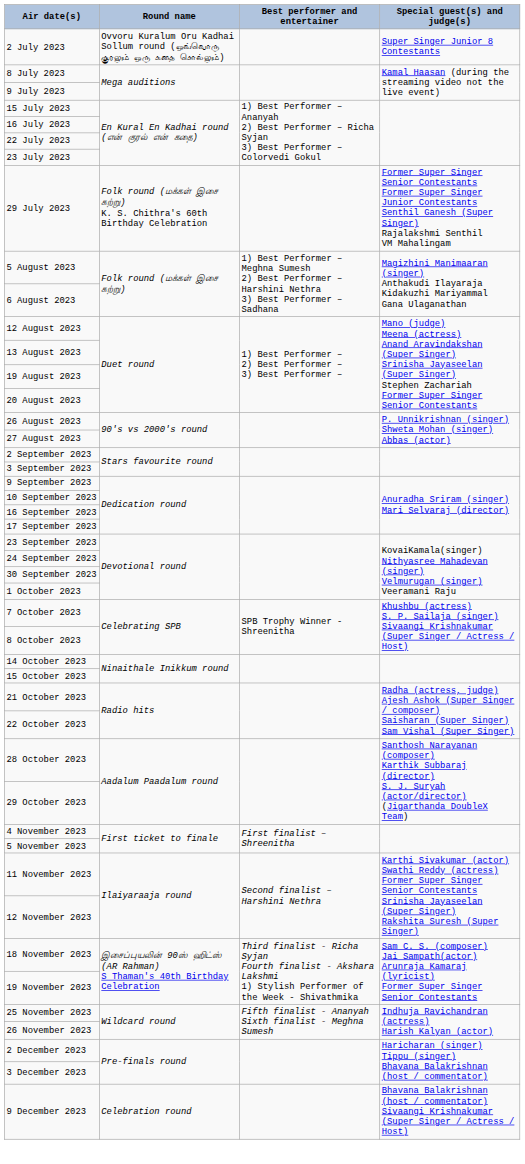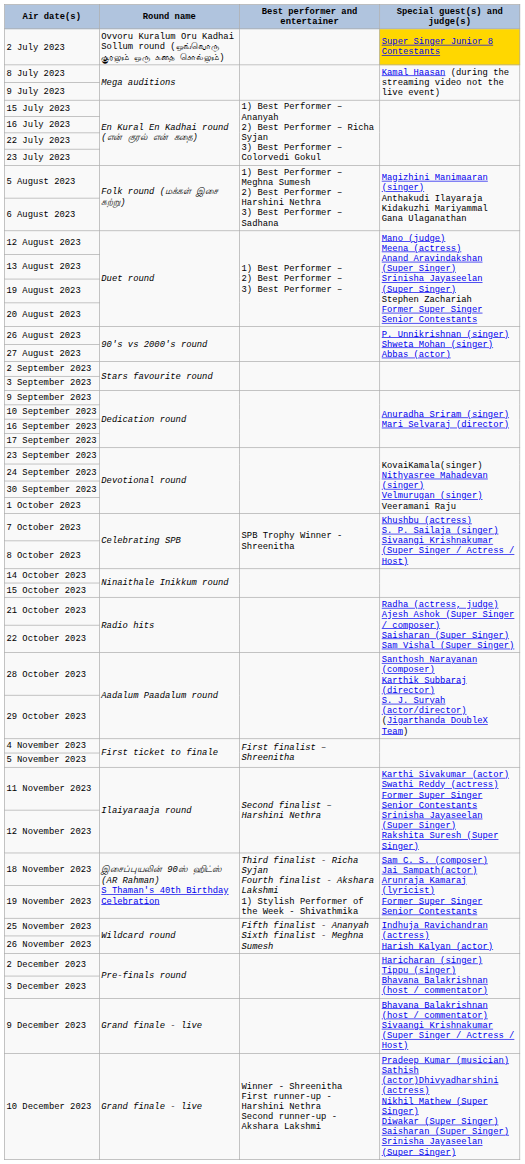 <table class="wikitable">
 <tr>
 <th style="width:100pt; background:LightSteelBlue;">Air date(s)</th>
 <th style="width:150pt; background:LightSteelBlue;">Round name</th>
 <th style="width:150pt; background:LightSteelBlue;">Best performer and entertainer</th>
 <th style="width:150pt; background:LightSteelBlue;">Special guest(s) and judge(s)</th>
 </tr>
 <tr>
 <td>2 July 2023</td>
 <td>Ovvoru Kuralum Oru Kadhai Sollum round (ஒவ்வொரு குரலும் ஒரு கதை சொல்லும்)</td>
 <td></td>
-<td><a href='#'>Super Singer Junior 8 Contestants</a></td>
+<td style="background: gold;"><a href='#'>Super Singer Junior 8 Contestants</a></td>
 </tr>
 <tr>
 <td>8 July 2023</td>
 <td rowspan="2"><em>Mega auditions</em></td>
 <td rowspan="2"></td>
 <td rowspan="2"><a href='#'>Kamal Haasan</a> (during the streaming video not the live event)</td>
 </tr>
 <tr>
 <td>9 July 2023</td>
 </tr>
 <tr>
 <td>15 July 2023</td>
 <td rowspan="4"><em>En Kural En Kadhai round (என் குரல் என் கதை)</em></td>
 <td rowspan="4">1) Best Performer – Ananyah<br>2) Best Performer – Richa Syjan<br>3) Best Performer – Colorvedi Gokul</td>
 <td rowspan="4"></td>
 </tr>
 <tr>
 <td>16 July 2023</td>
 </tr>
 <tr>
 <td>22 July 2023</td>
 </tr>
 <tr>
 <td>23 July 2023</td>
-</tr>
-<tr>
-<td>29 July 2023</td>
-<td><em>Folk round (மக்கள் இசை சுற்று)</em><br> K. S. Chithra's 60th Birthday Celebration</td>
-<td></td>
-<td><a href='#'>Former Super Singer Senior Contestants</a><br><a href='#'>Former Super Singer Junior Contestants</a><br><a href='#'>Senthil Ganesh (Super Singer)</a><br>Rajalakshmi Senthil<br>VM Mahalingam</td>
 </tr>
 <tr>
 <td>5 August 2023</td>
 <td rowspan="2"><em>Folk round (மக்கள் இசை சுற்று)</em></td>
 <td rowspan="2">1) Best Performer – Meghna Sumesh<br>2) Best Performer – Harshini Nethra<br>3) Best Performer – Sadhana</td>
 <td rowspan="2"><a href='#'>Magizhini Manimaaran (singer)</a><br>Anthakudi Ilayaraja<br>Kidakuzhi Mariyammal<br>Gana Ulaganathan</td>
 </tr>
 <tr>
 <td>6 August 2023</td>
 </tr>
 <tr>
 <td>12 August 2023</td>
 <td rowspan="4"><em>Duet round</em></td>
 <td rowspan="4">1) Best Performer –<br>2) Best Performer –<br>3) Best Performer –</td>
 <td rowspan="4"><a href='#'>Mano (judge)</a><br><a href='#'>Meena (actress)</a><br><a href='#'>Anand Aravindakshan (Super Singer)</a><br><a href='#'>Srinisha Jayaseelan (Super Singer)</a><br>Stephen Zachariah <br><a href='#'>Former Super Singer Senior Contestants</a></td>
 </tr>
 <tr>
 <td>13 August 2023</td>
 </tr>
 <tr>
 <td>19 August 2023</td>
 </tr>
 <tr>
 <td>20 August 2023</td>
 </tr>
 <tr>
 <td>26 August 2023</td>
 <td rowspan="2"><em>90's vs 2000's round</em></td>
 <td rowspan="2"></td>
 <td rowspan="2"><a href='#'>P. Unnikrishnan (singer)</a><br><a href='#'>Shweta Mohan (singer)</a><br><a href='#'>Abbas (actor)</a></td>
 </tr>
 <tr>
 <td>27 August 2023</td>
 </tr>
 <tr>
 <td>2 September 2023</td>
 <td rowspan="2"><em>Stars favourite round</em></td>
 <td rowspan="2"></td>
 <td rowspan="2"></td>
 </tr>
 <tr>
 <td>3 September 2023</td>
 </tr>
 <tr>
 <td>9 September 2023</td>
 <td rowspan="4"><em>Dedication round</em></td>
 <td rowspan="4"></td>
 <td rowspan="4"><a href='#'>Anuradha Sriram (singer)</a><br><a href='#'>Mari Selvaraj (director)</a></td>
 </tr>
 <tr>
 <td>10 September 2023</td>
 </tr>
 <tr>
 <td>16 September 2023</td>
 </tr>
 <tr>
 <td>17 September 2023</td>
 </tr>
 <tr>
 <td>23 September 2023</td>
 <td rowspan="4"><em>Devotional round</em></td>
 <td rowspan="4"></td>
 <td rowspan="4"><br>KovaiKamala(singer)<br><a href='#'>Nithyasree Mahadevan (singer)</a><br><a href='#'>Velmurugan (singer)</a><br>Veeramani Raju</td>
 </tr>
 <tr>
 <td>24 September 2023</td>
 </tr>
 <tr>
 <td>30 September 2023</td>
 </tr>
 <tr>
 <td>1 October 2023</td>
 </tr>
 <tr>
 <td>7 October 2023</td>
 <td rowspan="2"><em>Celebrating SPB</em></td>
 <td rowspan="2">SPB Trophy Winner - Shreenitha</td>
 <td rowspan="2"><a href='#'>Khushbu (actress)</a><br><a href='#'>S. P. Sailaja (singer)</a><br><a href='#'>Sivaangi Krishnakumar (Super Singer / Actress / Host)</a></td>
 </tr>
 <tr>
 <td>8 October 2023</td>
 </tr>
 <tr>
 <td>14 October 2023</td>
 <td rowspan="2"><em>Ninaithale Inikkum round</em></td>
 <td rowspan="2"></td>
 <td rowspan="2"></td>
 </tr>
 <tr>
 <td>15 October 2023</td>
 </tr>
 <tr>
 <td>21 October 2023</td>
 <td rowspan="2"><em>Radio hits</em></td>
 <td rowspan="2"></td>
 <td rowspan="2"><a href='#'>Radha (actress, judge)</a><br><a href='#'>Ajesh Ashok (Super Singer / composer)</a><br><a href='#'>Saisharan (Super Singer)</a><br><a href='#'>Sam Vishal (Super Singer)</a></td>
 </tr>
 <tr>
 <td>22 October 2023</td>
 </tr>
 <tr>
 <td>28 October 2023</td>
 <td rowspan="2"><em>Aadalum Paadalum round</em></td>
 <td rowspan="2"></td>
 <td rowspan="2"><a href='#'>Santhosh Narayanan (composer)</a><br><a href='#'>Karthik Subbaraj (director)</a><br><a href='#'>S. J. Suryah (actor/director)</a><br>(<a href='#'>Jigarthanda DoubleX Team</a>)</td>
 </tr>
 <tr>
 <td>29 October 2023</td>
 </tr>
 <tr>
 <td>4 November 2023</td>
 <td rowspan="2"><em>First ticket to finale</em></td>
 <td rowspan="2"><em>First finalist – Shreenitha</em></td>
 <td rowspan="2"></td>
 </tr>
 <tr>
 <td>5 November 2023</td>
 </tr>
 <tr>
 <td>11 November 2023</td>
 <td rowspan="2"><em>Ilaiyaraaja round</em></td>
 <td rowspan="2"><em>Second finalist – Harshini Nethra</em></td>
 <td rowspan="2"><a href='#'>Karthi Sivakumar (actor)</a><br><a href='#'>Swathi Reddy (actress)</a><br><a href='#'>Former Super Singer Senior Contestants</a><br><a href='#'>Srinisha Jayaseelan (Super Singer)</a><br><a href='#'>Rakshita Suresh (Super Singer)</a></td>
 </tr>
 <tr>
 <td>12 November 2023</td>
 </tr>
 <tr>
 <td>18 November 2023</td>
 <td rowspan="2"><em>இசைப்புயலின் 90ஸ் ஹிட்ஸ் (AR Rahman)</em><br><a href='#'>S Thaman's 40th Birthday Celebration</a></td>
 <td rowspan="2"><em>Third finalist - Richa Syjan</em><br><em>Fourth finalist -  Akshara Lakshmi</em><br>1) Stylish Performer of the Week -  Shivathmika</td>
 <td rowspan="2"><a href='#'>Sam C. S. (composer)</a><br><a href='#'>Jai Sampath(actor)</a><br><a href='#'>Arunraja Kamaraj (lyricist)</a><br><a href='#'>Former Super Singer Senior Contestants</a></td>
 </tr>
 <tr>
 <td>19 November 2023</td>
 </tr>
 <tr>
 <td>25 November 2023</td>
 <td rowspan="2"><em>Wildcard round</em></td>
 <td rowspan="2"><em>Fifth finalist - Ananyah</em><br><em>Sixth finalist -  Meghna Sumesh</em></td>
 <td rowspan="2"><a href='#'>Indhuja Ravichandran (actress)</a><br><a href='#'>Harish Kalyan (actor)</a></td>
 </tr>
 <tr>
 <td>26 November 2023</td>
 </tr>
 <tr>
 <td>2 December 2023</td>
 <td rowspan="2"><em>Pre-finals round</em></td>
 <td rowspan="2"></td>
 <td rowspan="2"><a href='#'>Haricharan (singer)</a><br><a href='#'>Tippu (singer)</a><br><a href='#'>Bhavana Balakrishnan (host / commentator)</a></td>
 </tr>
 <tr>
 <td>3 December 2023</td>
 </tr>
 <tr>
 <td>9 December 2023</td>
-<td><em>Celebration round</em></td>
+<td><em>Grand finale - live</em></td>
 <td></td>
 <td><a href='#'>Bhavana Balakrishnan (host / commentator)</a><br><a href='#'>Sivaangi Krishnakumar (Super Singer / Actress / Host)</a></td>
 </tr>
+<tr>
+<td>10 December 2023</td>
+<td><em>Grand finale - live</em></td>
+<td>Winner - Shreenitha<br>First runner-up - Harshini Nethra<br>Second runner-up -  Akshara Lakshmi</td>
+<td><a href='#'>Pradeep Kumar (musician)</a><br><a href='#'>Sathish (actor)</a><a href='#'>Dhivyadharshini (actress)</a><br><a href='#'>Nikhil Mathew (Super Singer)</a><br><a href='#'>Diwakar (Super Singer)</a><br><a href='#'>Saisharan (Super Singer)</a><br><a href='#'>Srinisha Jayaseelan (Super Singer)</a></td>
+</tr>
 </table>
